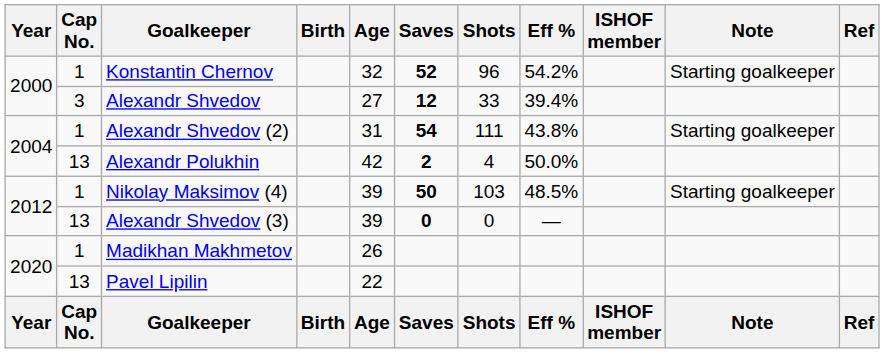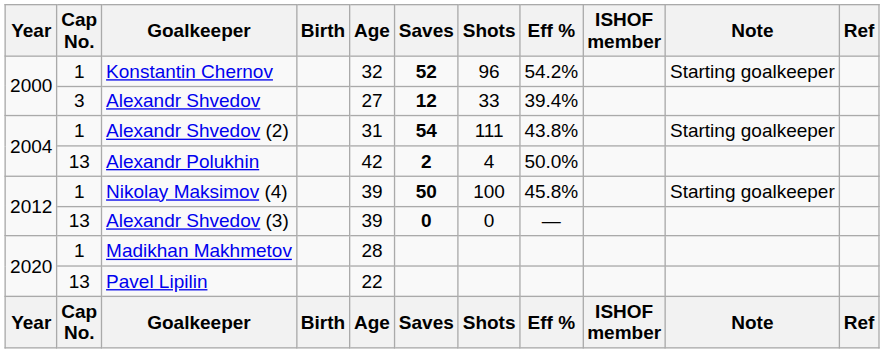 <table class="wikitable sortable" style="text-align: center; font-size: 90%; margin-left: 1em;">
 <tr>
 <th>Year</th>
 <th class="unsortable">Cap<br>No.</th>
 <th>Goalkeeper</th>
 <th>Birth</th>
 <th>Age</th>
 <th>Saves</th>
 <th>Shots</th>
 <th>Eff %</th>
 <th>ISHOF<br>member</th>
 <th>Note</th>
 <th class="unsortable">Ref</th>
 </tr>
 <tr>
 <td rowspan="2" style="text-align: left;">2000</td>
 <td>1</td>
 <td style="text-align: left;" data-sort-value="Chernov, Konstantin"><a href='#'>Konstantin Chernov</a></td>
 <td></td>
 <td>32</td>
 <td><strong>52</strong></td>
 <td>96</td>
 <td>54.2%</td>
 <td></td>
 <td style="text-align: left;">Starting goalkeeper</td>
 <td></td>
 </tr>
 <tr>
 <td>3</td>
 <td style="text-align: left;" data-sort-value="Shvedov, Alexandr"><a href='#'>Alexandr Shvedov</a></td>
 <td></td>
 <td>27</td>
 <td><strong>12</strong></td>
 <td>33</td>
 <td>39.4%</td>
 <td></td>
 <td style="text-align: left;"></td>
 <td></td>
 </tr>
 <tr>
 <td rowspan="2" style="text-align: left;">2004</td>
 <td>1</td>
 <td style="text-align: left;" data-sort-value="Shvedov, Alexandr"><a href='#'>Alexandr Shvedov</a> (2)</td>
 <td></td>
 <td>31</td>
 <td><strong>54</strong></td>
 <td>111</td>
 <td>43.8%</td>
 <td></td>
 <td style="text-align: left;">Starting goalkeeper</td>
 <td></td>
 </tr>
 <tr>
 <td>13</td>
 <td style="text-align: left;" data-sort-value="Polukhin, Alexandr"><a href='#'>Alexandr Polukhin</a></td>
 <td></td>
 <td>42</td>
 <td><strong>2</strong></td>
 <td>4</td>
 <td>50.0%</td>
 <td></td>
 <td style="text-align: left;"></td>
 <td></td>
 </tr>
 <tr>
 <td rowspan="2" style="text-align: left;">2012</td>
 <td>1</td>
 <td style="text-align: left;" data-sort-value="Maksimov, Nikolay"><a href='#'>Nikolay Maksimov</a> (4)</td>
 <td></td>
 <td>39</td>
 <td><strong>50</strong></td>
-<td>103</td>
-<td>48.5%</td>
+<td>100</td>
+<td>45.8%</td>
 <td></td>
 <td style="text-align: left;">Starting goalkeeper</td>
 <td></td>
 </tr>
 <tr>
 <td>13</td>
 <td style="text-align: left;" data-sort-value="Shvedov, Alexandr"><a href='#'>Alexandr Shvedov</a> (3)</td>
 <td></td>
 <td>39</td>
 <td><strong>0</strong></td>
 <td>0</td>
 <td>—</td>
 <td></td>
 <td style="text-align: left;"></td>
 <td></td>
 </tr>
 <tr>
 <td rowspan="2" style="text-align: left;">2020</td>
 <td>1</td>
 <td style="text-align: left;" data-sort-value="Makhmetov, Madikhan"><a href='#'>Madikhan Makhmetov</a></td>
 <td></td>
-<td>26</td>
+<td>28</td>
 <td></td>
 <td></td>
 <td></td>
 <td></td>
 <td style="text-align: left;"></td>
 <td></td>
 </tr>
 <tr>
 <td>13</td>
 <td style="text-align: left;" style="text-align: left;" data-sort-value="Lipilin, Pavel"><a href='#'>Pavel Lipilin</a></td>
 <td></td>
 <td>22</td>
 <td></td>
 <td></td>
 <td></td>
 <td></td>
 <td style="text-align: left;"></td>
 <td></td>
 </tr>
 <tr>
 <th>Year</th>
 <th>Cap<br>No.</th>
 <th>Goalkeeper</th>
 <th>Birth</th>
 <th>Age</th>
 <th>Saves</th>
 <th>Shots</th>
 <th>Eff %</th>
 <th>ISHOF<br>member</th>
 <th>Note</th>
 <th>Ref</th>
 </tr>
 </table>
